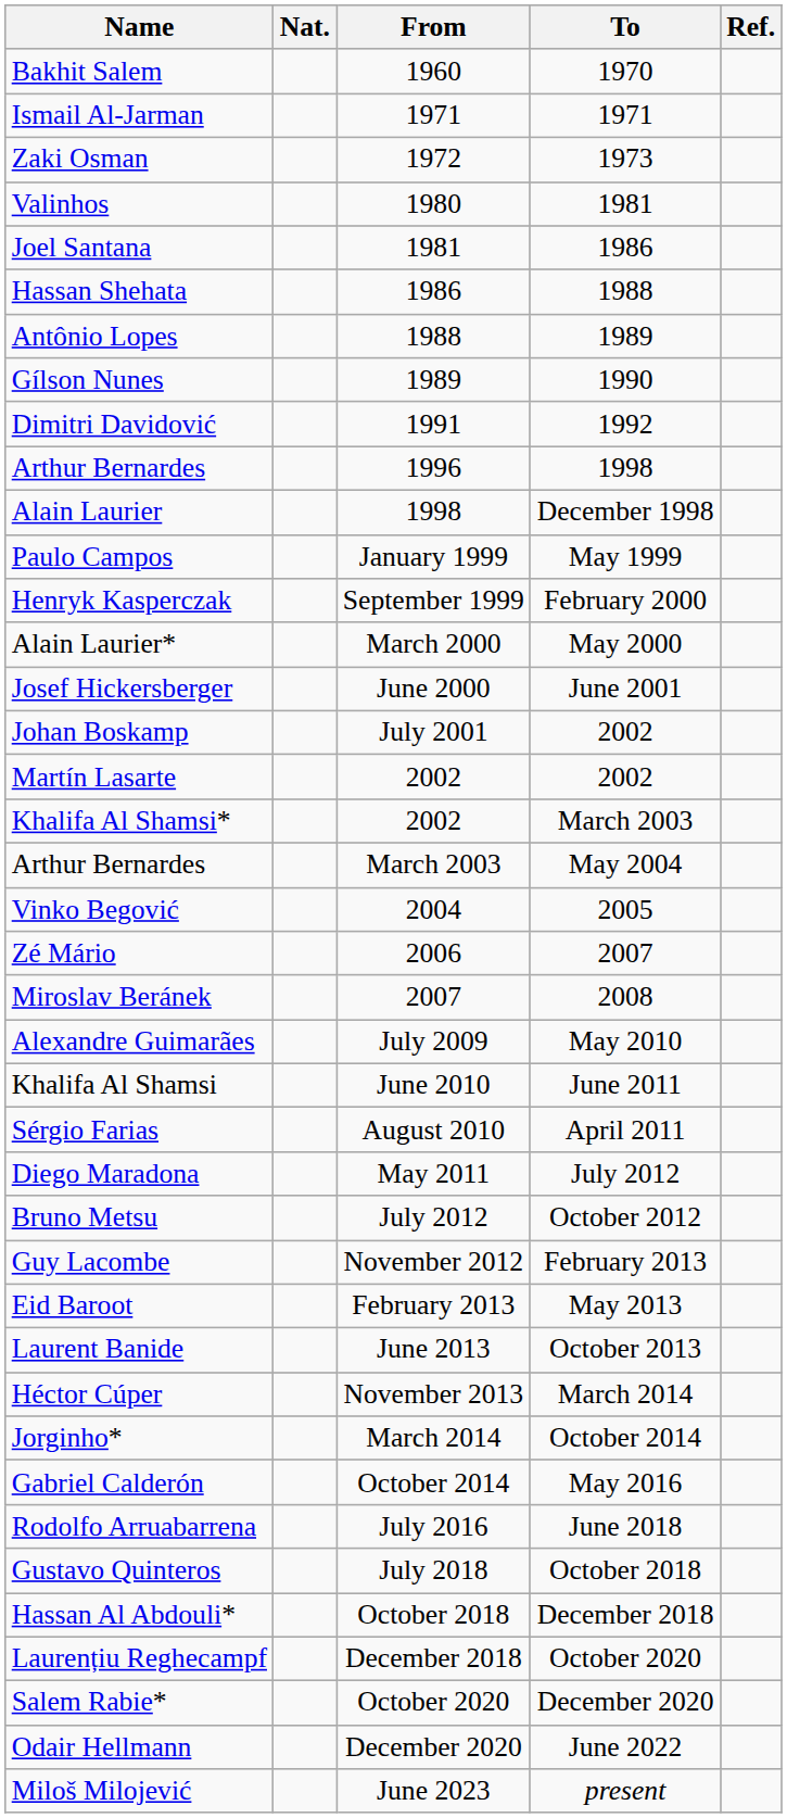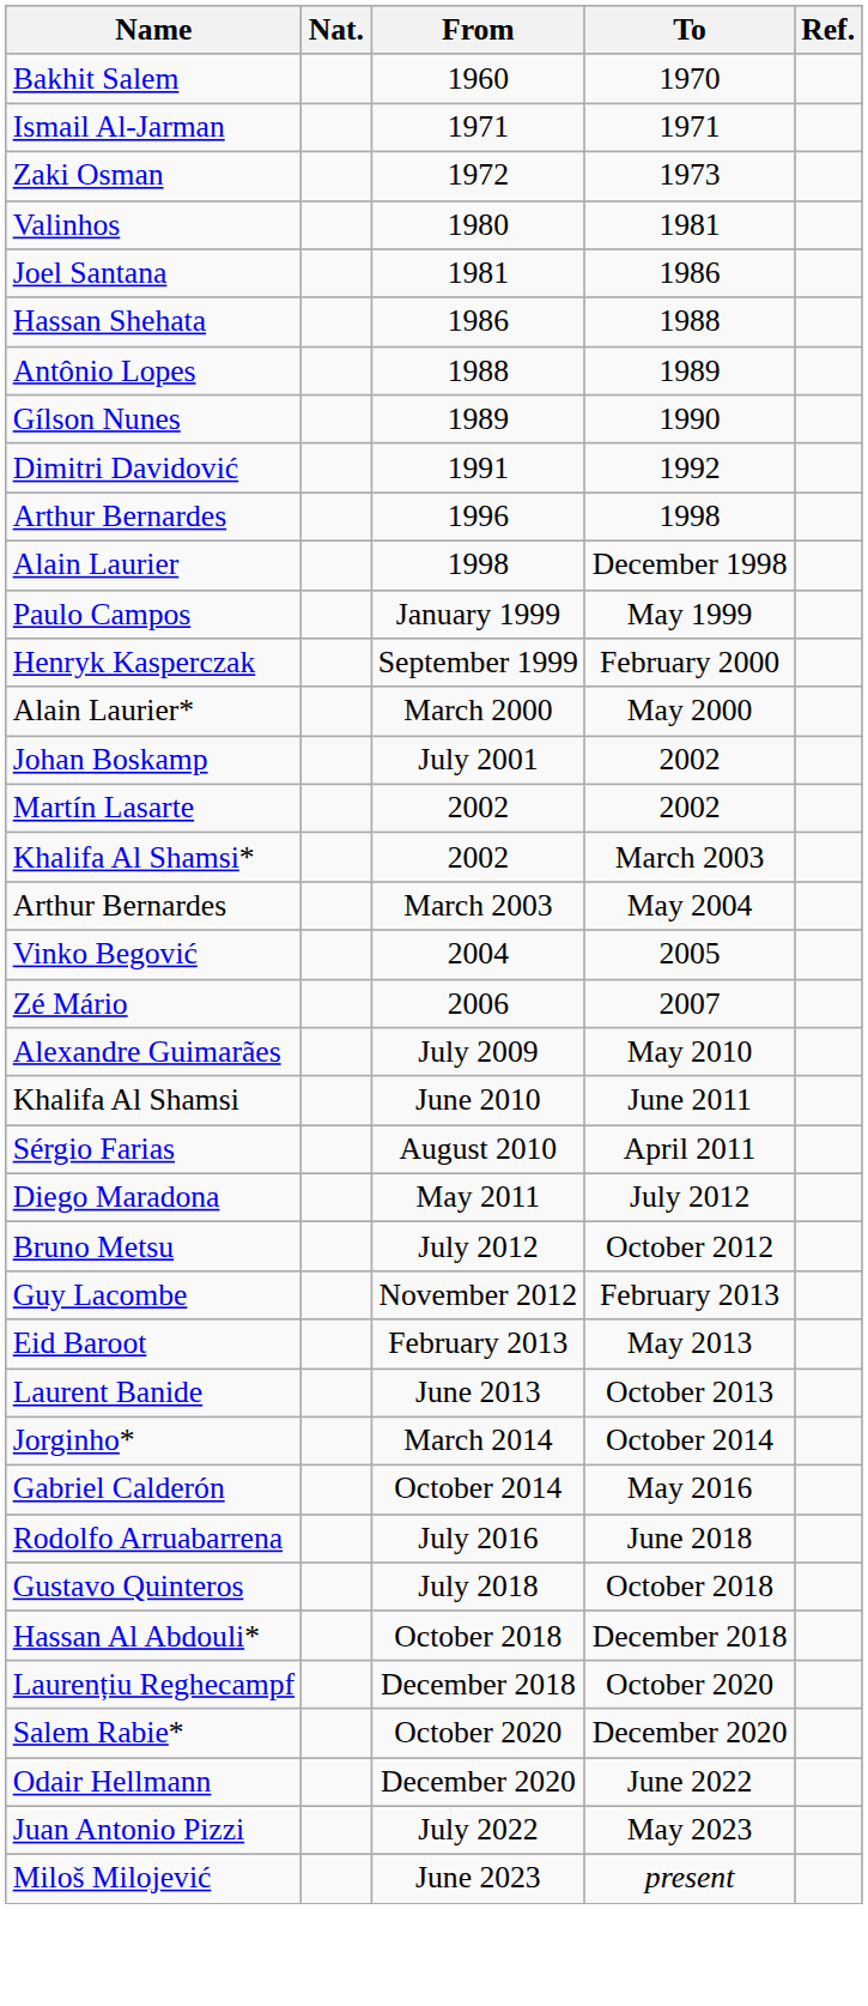 <table class="wikitable">
 <tr>
 <th>Name</th>
 <th>Nat.</th>
 <th>From</th>
 <th>To</th>
 <th>Ref.</th>
 </tr>
 <tr>
 <td><a href='#'>Bakhit Salem</a></td>
 <td></td>
 <td style="text-align:center">1960</td>
 <td style="text-align:center">1970</td>
 <td></td>
 </tr>
 <tr>
 <td><a href='#'>Ismail Al-Jarman</a></td>
 <td></td>
 <td style="text-align:center">1971</td>
 <td style="text-align:center">1971</td>
 <td></td>
 </tr>
 <tr>
 <td><a href='#'>Zaki Osman</a></td>
 <td></td>
 <td style="text-align:center">1972</td>
 <td style="text-align:center">1973</td>
 <td></td>
 </tr>
 <tr>
 <td><a href='#'>Valinhos</a></td>
 <td></td>
 <td style="text-align:center">1980</td>
 <td style="text-align:center">1981</td>
 <td></td>
 </tr>
 <tr>
 <td><a href='#'>Joel Santana</a></td>
 <td></td>
 <td style="text-align:center">1981</td>
 <td style="text-align:center">1986</td>
 <td></td>
 </tr>
 <tr>
 <td><a href='#'>Hassan Shehata</a></td>
 <td></td>
 <td style="text-align:center">1986</td>
 <td style="text-align:center">1988</td>
 <td></td>
 </tr>
 <tr>
 <td><a href='#'>Antônio Lopes</a></td>
 <td></td>
 <td style="text-align:center">1988</td>
 <td style="text-align:center">1989</td>
 <td></td>
 </tr>
 <tr>
 <td><a href='#'>Gílson Nunes</a></td>
 <td></td>
 <td style="text-align:center">1989</td>
 <td style="text-align:center">1990</td>
 <td></td>
 </tr>
 <tr>
 <td><a href='#'>Dimitri Davidović</a></td>
 <td></td>
 <td style="text-align:center">1991</td>
 <td style="text-align:center">1992</td>
 <td></td>
 </tr>
 <tr>
 <td><a href='#'>Arthur Bernardes</a></td>
 <td></td>
 <td style="text-align:center">1996</td>
 <td style="text-align:center">1998</td>
 <td></td>
 </tr>
 <tr>
 <td><a href='#'>Alain Laurier</a></td>
 <td></td>
 <td style="text-align:center">1998</td>
 <td style="text-align:center">December 1998</td>
 <td></td>
 </tr>
 <tr>
 <td><a href='#'>Paulo Campos</a></td>
 <td></td>
 <td style="text-align:center">January 1999</td>
 <td style="text-align:center">May 1999</td>
 <td></td>
 </tr>
 <tr>
 <td><a href='#'>Henryk Kasperczak</a></td>
 <td></td>
 <td style="text-align:center">September 1999</td>
 <td style="text-align:center">February 2000</td>
 <td></td>
 </tr>
 <tr>
 <td>Alain Laurier*</td>
 <td></td>
 <td style="text-align:center">March 2000</td>
 <td style="text-align:center">May 2000</td>
 <td></td>
 </tr>
 <tr>
-<td><a href='#'>Josef Hickersberger</a></td>
-<td></td>
-<td style="text-align:center">June 2000</td>
-<td style="text-align:center">June 2001</td>
-<td></td>
-</tr>
-<tr>
 <td><a href='#'>Johan Boskamp</a></td>
 <td></td>
 <td style="text-align:center">July 2001</td>
 <td style="text-align:center">2002</td>
 <td></td>
 </tr>
 <tr>
 <td><a href='#'>Martín Lasarte</a></td>
 <td></td>
 <td style="text-align:center">2002</td>
 <td style="text-align:center">2002</td>
 <td></td>
 </tr>
 <tr>
 <td><a href='#'>Khalifa Al Shamsi</a>*</td>
 <td></td>
 <td style="text-align:center">2002</td>
 <td style="text-align:center">March 2003</td>
 <td></td>
 </tr>
 <tr>
 <td>Arthur Bernardes</td>
 <td></td>
 <td style="text-align:center">March 2003</td>
 <td style="text-align:center">May 2004</td>
 <td></td>
 </tr>
 <tr>
 <td><a href='#'>Vinko Begović</a></td>
 <td></td>
 <td style="text-align:center">2004</td>
 <td style="text-align:center">2005</td>
 <td></td>
 </tr>
 <tr>
 <td><a href='#'>Zé Mário</a></td>
 <td></td>
 <td style="text-align:center">2006</td>
 <td style="text-align:center">2007</td>
-<td></td>
-</tr>
-<tr>
-<td><a href='#'>Miroslav Beránek</a></td>
-<td></td>
-<td style="text-align:center">2007</td>
-<td style="text-align:center">2008</td>
 <td></td>
 </tr>
 <tr>
 <td><a href='#'>Alexandre Guimarães</a></td>
 <td></td>
 <td style="text-align:center">July 2009</td>
 <td style="text-align:center">May 2010</td>
 <td></td>
 </tr>
 <tr>
 <td>Khalifa Al Shamsi</td>
 <td></td>
 <td style="text-align:center">June 2010</td>
 <td style="text-align:center">June 2011</td>
 <td></td>
 </tr>
 <tr>
 <td><a href='#'>Sérgio Farias</a></td>
 <td></td>
 <td style="text-align:center">August 2010</td>
 <td style="text-align:center">April 2011</td>
 <td></td>
 </tr>
 <tr>
 <td><a href='#'>Diego Maradona</a></td>
 <td></td>
 <td style="text-align:center">May 2011</td>
 <td style="text-align:center">July 2012</td>
 <td></td>
 </tr>
 <tr>
 <td><a href='#'>Bruno Metsu</a></td>
 <td></td>
 <td style="text-align:center">July 2012</td>
 <td style="text-align:center">October 2012</td>
 <td></td>
 </tr>
 <tr>
 <td><a href='#'>Guy Lacombe</a></td>
 <td></td>
 <td style="text-align:center">November 2012</td>
 <td style="text-align:center">February 2013</td>
 <td></td>
 </tr>
 <tr>
 <td><a href='#'>Eid Baroot</a></td>
 <td></td>
 <td style="text-align:center">February 2013</td>
 <td style="text-align:center">May 2013</td>
 <td></td>
 </tr>
 <tr>
 <td><a href='#'>Laurent Banide</a></td>
 <td></td>
 <td style="text-align:center">June 2013</td>
 <td style="text-align:center">October 2013</td>
 <td></td>
 </tr>
 <tr>
-<td><a href='#'>Héctor Cúper</a></td>
-<td></td>
-<td style="text-align:center">November 2013</td>
-<td style="text-align:center">March 2014</td>
-<td></td>
-</tr>
-<tr>
 <td><a href='#'>Jorginho</a>*</td>
 <td></td>
 <td style="text-align:center">March 2014</td>
 <td style="text-align:center">October 2014</td>
 <td></td>
 </tr>
 <tr>
 <td><a href='#'>Gabriel Calderón</a></td>
 <td></td>
 <td style="text-align:center">October 2014</td>
 <td style="text-align:center">May 2016</td>
 <td></td>
 </tr>
 <tr>
 <td><a href='#'>Rodolfo Arruabarrena</a></td>
 <td></td>
 <td style="text-align:center">July 2016</td>
 <td style="text-align:center">June 2018</td>
 <td></td>
 </tr>
 <tr>
 <td><a href='#'>Gustavo Quinteros</a></td>
 <td></td>
 <td style="text-align:center">July 2018</td>
 <td style="text-align:center">October 2018</td>
 <td></td>
 </tr>
 <tr>
 <td><a href='#'>Hassan Al Abdouli</a>*</td>
 <td></td>
 <td style="text-align:center">October 2018</td>
 <td style="text-align:center">December 2018</td>
 <td></td>
 </tr>
 <tr>
 <td><a href='#'>Laurențiu Reghecampf</a></td>
 <td></td>
 <td style="text-align:center">December 2018</td>
 <td style="text-align:center">October 2020</td>
 <td></td>
 </tr>
 <tr>
 <td><a href='#'>Salem Rabie</a>*</td>
 <td></td>
 <td style="text-align:center">October 2020</td>
 <td style="text-align:center">December 2020</td>
 <td></td>
 </tr>
 <tr>
 <td><a href='#'>Odair Hellmann</a></td>
 <td></td>
 <td style="text-align:center">December 2020</td>
 <td style="text-align:center">June 2022</td>
 <td></td>
 </tr>
 <tr>
+<td><a href='#'>Juan Antonio Pizzi</a></td>
+<td></td>
+<td style="text-align:center">July 2022</td>
+<td style="text-align:center">May 2023</td>
+<td></td>
+</tr>
+<tr>
 <td><a href='#'>Miloš Milojević</a></td>
 <td></td>
 <td style="text-align:center">June 2023</td>
 <td style="text-align:center"><em>present</em></td>
 <td></td>
 </tr>
 </table>
